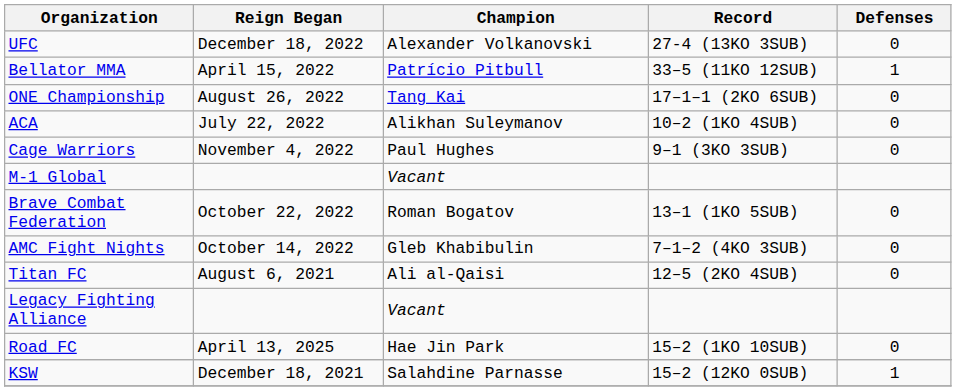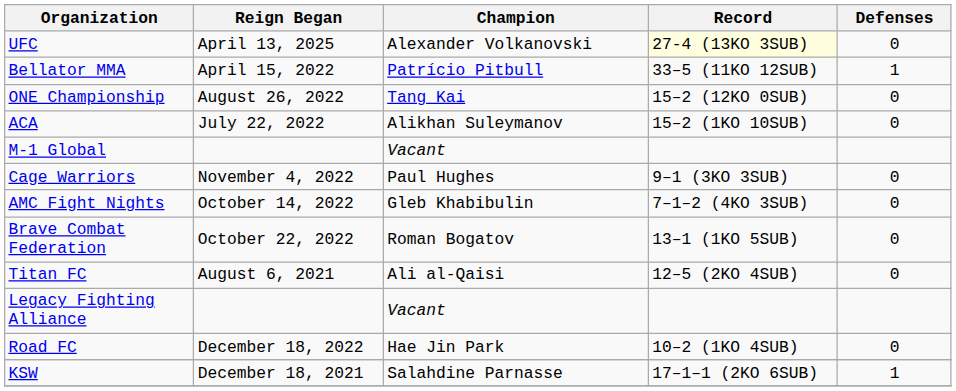 <table class="wikitable" style="width:60%;">
 <tr>
 <th style="width:20%;">Organization</th>
 <th style="width:20%;">Reign Began</th>
 <th style="width:28%;">Champion</th>
 <th style="width:20%;">Record</th>
 <th style="width:12%;">Defenses</th>
 </tr>
 <tr>
 <td><a href='#'>UFC</a></td>
-<td>December 18, 2022</td>
+<td>April 13, 2025</td>
 <td>Alexander Volkanovski</td>
-<td>27-4 (13KO 3SUB)</td>
+<td style="background: lightyellow;">27-4 (13KO 3SUB)</td>
 <td align=center>0</td>
 </tr>
 <tr>
 <td><a href='#'>Bellator MMA</a></td>
 <td>April 15, 2022</td>
 <td> <a href='#'>Patrício Pitbull</a></td>
 <td>33–5 (11KO 12SUB)</td>
 <td align=center>1</td>
 </tr>
 <tr>
 <td><a href='#'>ONE Championship</a></td>
 <td>August 26, 2022</td>
 <td> <a href='#'>Tang Kai</a></td>
-<td>17–1–1 (2KO 6SUB)</td>
+<td>15–2 (12KO 0SUB)</td>
 <td align=center>0</td>
 </tr>
 <tr>
 <td><a href='#'>ACA</a></td>
 <td>July 22, 2022</td>
 <td> Alikhan Suleymanov</td>
-<td>10–2 (1KO 4SUB)</td>
-<td align=center>0</td>
-</tr>
-<tr>
-<td><a href='#'>Cage Warriors</a></td>
-<td>November 4, 2022</td>
-<td> Paul Hughes</td>
-<td>9–1 (3KO 3SUB)</td>
+<td>15–2 (1KO 10SUB)</td>
 <td align=center>0</td>
 </tr>
 <tr>
 <td><a href='#'>M-1 Global</a></td>
 <td></td>
 <td> <em>Vacant</em></td>
 <td></td>
 <td align=center></td>
 </tr>
 <tr>
-<td><a href='#'>Brave Combat Federation</a></td>
-<td>October 22, 2022</td>
-<td> Roman Bogatov</td>
-<td>13–1 (1KO 5SUB)</td>
+<td><a href='#'>Cage Warriors</a></td>
+<td>November 4, 2022</td>
+<td> Paul Hughes</td>
+<td>9–1 (3KO 3SUB)</td>
 <td align=center>0</td>
 </tr>
 <tr>
 <td><a href='#'>AMC Fight Nights</a></td>
 <td>October 14, 2022</td>
 <td> Gleb Khabibulin</td>
 <td>7–1–2 (4KO 3SUB)</td>
+<td align=center>0</td>
+</tr>
+<tr>
+<td><a href='#'>Brave Combat Federation</a></td>
+<td>October 22, 2022</td>
+<td> Roman Bogatov</td>
+<td>13–1 (1KO 5SUB)</td>
 <td align=center>0</td>
 </tr>
 <tr>
 <td><a href='#'>Titan FC</a></td>
 <td>August 6, 2021</td>
 <td> Ali al-Qaisi</td>
 <td>12–5 (2KO 4SUB)</td>
 <td align=center>0</td>
 </tr>
 <tr>
 <td><a href='#'>Legacy Fighting Alliance</a></td>
 <td></td>
 <td> <em>Vacant</em></td>
 <td></td>
 <td align=center></td>
 </tr>
 <tr>
 <td><a href='#'>Road FC</a></td>
-<td>April 13, 2025</td>
+<td>December 18, 2022</td>
 <td> Hae Jin Park</td>
-<td>15–2 (1KO 10SUB)</td>
+<td>10–2 (1KO 4SUB)</td>
 <td align=center>0</td>
 </tr>
 <tr>
 </tr>
 <tr>
 <td><a href='#'>KSW</a></td>
 <td>December 18, 2021</td>
 <td> Salahdine Parnasse</td>
-<td>15–2 (12KO 0SUB)</td>
+<td>17–1–1 (2KO 6SUB)</td>
 <td align=center>1</td>
 </tr>
 <tr>
 </tr>
 </table>
